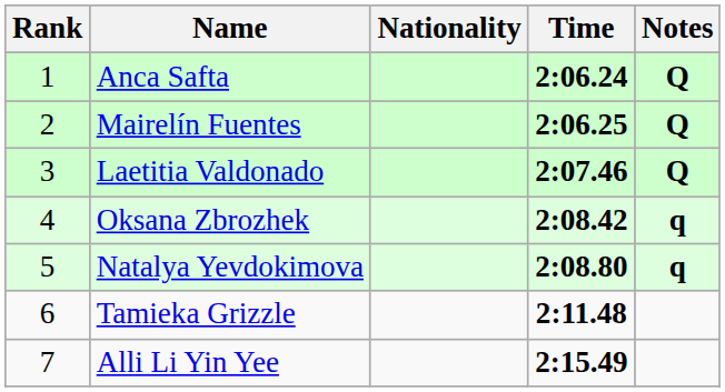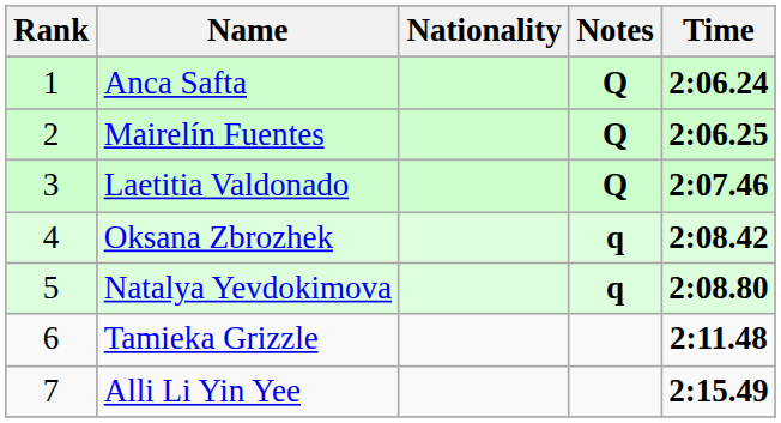 <table class="wikitable sortable" style="text-align:center">
 <tr>
 <th>Rank</th>
 <th>Name</th>
 <th>Nationality</th>
+<th>Notes</th>
 <th>Time</th>
-<th>Notes</th>
 </tr>
 <tr bgcolor=ccffcc>
 <td>1</td>
 <td align=left><a href='#'>Anca Safta</a></td>
 <td align=left></td>
+<td><strong>Q</strong></td>
 <td><strong>2:06.24</strong></td>
-<td><strong>Q</strong></td>
 </tr>
 <tr bgcolor=ccffcc>
 <td>2</td>
 <td align=left><a href='#'>Mairelín Fuentes</a></td>
 <td align=left></td>
+<td><strong>Q</strong></td>
 <td><strong>2:06.25</strong></td>
-<td><strong>Q</strong></td>
 </tr>
 <tr bgcolor=ccffcc>
 <td>3</td>
 <td align=left><a href='#'>Laetitia Valdonado</a></td>
 <td align=left></td>
+<td><strong>Q</strong></td>
 <td><strong>2:07.46</strong></td>
-<td><strong>Q</strong></td>
 </tr>
 <tr bgcolor=ddffdd>
 <td>4</td>
 <td align=left><a href='#'>Oksana Zbrozhek</a></td>
 <td align=left></td>
+<td><strong>q</strong></td>
 <td><strong>2:08.42</strong></td>
-<td><strong>q</strong></td>
 </tr>
 <tr bgcolor=ddffdd>
 <td>5</td>
 <td align=left><a href='#'>Natalya Yevdokimova</a></td>
 <td align=left></td>
+<td><strong>q</strong></td>
 <td><strong>2:08.80</strong></td>
-<td><strong>q</strong></td>
 </tr>
 <tr>
 <td>6</td>
 <td align=left><a href='#'>Tamieka Grizzle</a></td>
 <td align=left></td>
+<td></td>
 <td><strong>2:11.48</strong></td>
-<td></td>
 </tr>
 <tr>
 <td>7</td>
 <td align=left><a href='#'>Alli Li Yin Yee</a></td>
 <td align=left></td>
+<td></td>
 <td><strong>2:15.49</strong></td>
-<td></td>
 </tr>
 </table>
